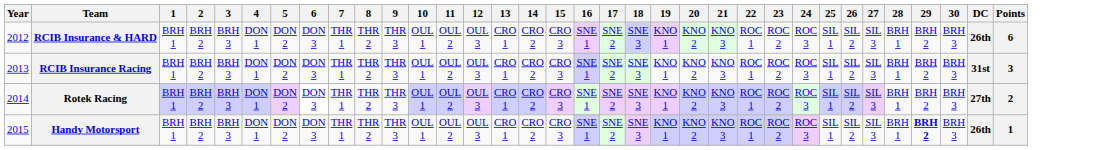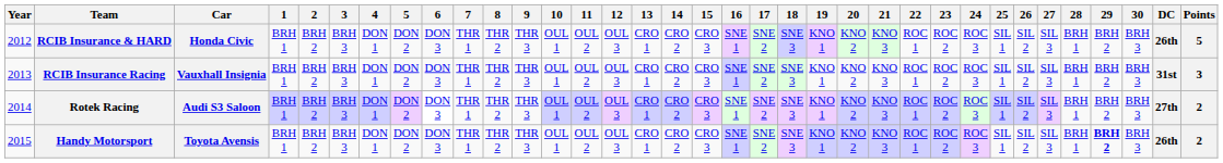 <table class="wikitable" style="text-align:center; font-size:85%">
 <tr>
 <th>Year</th>
 <th>Team</th>
+<th>Car</th>
 <th>1</th>
 <th>2</th>
 <th>3</th>
 <th>4</th>
 <th>5</th>
 <th>6</th>
 <th>7</th>
 <th>8</th>
 <th>9</th>
 <th>10</th>
 <th>11</th>
 <th>12</th>
 <th>13</th>
 <th>14</th>
 <th>15</th>
 <th>16</th>
 <th>17</th>
 <th>18</th>
 <th>19</th>
 <th>20</th>
 <th>21</th>
 <th>22</th>
 <th>23</th>
 <th>24</th>
 <th>25</th>
 <th>26</th>
 <th>27</th>
 <th>28</th>
 <th>29</th>
 <th>30</th>
 <th>DC</th>
 <th>Points</th>
 </tr>
 <tr>
 <td><a href='#'>2012</a></td>
 <th nowrap><a href='#'>RCIB Insurance & HARD</a></th>
+<th nowrap><a href='#'>Honda Civic</a></th>
 <td><a href='#'>BRH<br>1</a></td>
 <td><a href='#'>BRH<br>2</a></td>
 <td><a href='#'>BRH<br>3</a></td>
 <td><a href='#'>DON<br>1</a></td>
 <td><a href='#'>DON<br>2</a></td>
 <td><a href='#'>DON<br>3</a></td>
 <td><a href='#'>THR<br>1</a></td>
 <td><a href='#'>THR<br>2</a></td>
 <td><a href='#'>THR<br>3</a></td>
 <td><a href='#'>OUL<br>1</a></td>
 <td><a href='#'>OUL<br>2</a></td>
 <td><a href='#'>OUL<br>3</a></td>
 <td><a href='#'>CRO<br>1</a></td>
 <td><a href='#'>CRO<br>2</a></td>
 <td><a href='#'>CRO<br>3</a></td>
 <td style="background:#EFCFFF;"><a href='#'>SNE<br>1</a><br></td>
 <td style="background:#DFFFDF;"><a href='#'>SNE<br>2</a><br></td>
 <td style="background:#CFCFFF;"><a href='#'>SNE<br>3</a><br></td>
 <td style="background:#EFCFFF;"><a href='#'>KNO<br>1</a><br></td>
 <td style="background:#DFFFDF;"><a href='#'>KNO<br>2</a><br></td>
 <td style="background:#DFFFDF;"><a href='#'>KNO<br>3</a><br></td>
 <td><a href='#'>ROC<br>1</a></td>
 <td><a href='#'>ROC<br>2</a></td>
 <td><a href='#'>ROC<br>3</a></td>
 <td><a href='#'>SIL<br>1</a></td>
 <td><a href='#'>SIL<br>2</a></td>
 <td><a href='#'>SIL<br>3</a></td>
 <td><a href='#'>BRH<br>1</a></td>
 <td><a href='#'>BRH<br>2</a></td>
 <td><a href='#'>BRH<br>3</a></td>
 <th>26th</th>
-<th>6</th>
+<th>5</th>
 </tr>
 <tr>
 <td><a href='#'>2013</a></td>
 <th nowrap><a href='#'>RCIB Insurance Racing</a></th>
+<th nowrap><a href='#'>Vauxhall Insignia</a></th>
 <td><a href='#'>BRH<br>1</a></td>
 <td><a href='#'>BRH<br>2</a></td>
 <td><a href='#'>BRH<br>3</a></td>
 <td><a href='#'>DON<br>1</a></td>
 <td><a href='#'>DON<br>2</a></td>
 <td><a href='#'>DON<br>3</a></td>
 <td><a href='#'>THR<br>1</a></td>
 <td><a href='#'>THR<br>2</a></td>
 <td><a href='#'>THR<br>3</a></td>
 <td><a href='#'>OUL<br>1</a></td>
 <td><a href='#'>OUL<br>2</a></td>
 <td><a href='#'>OUL<br>3</a></td>
 <td><a href='#'>CRO<br>1</a></td>
 <td><a href='#'>CRO<br>2</a></td>
 <td><a href='#'>CRO<br>3</a></td>
 <td style="background:#CFCFFF;"><a href='#'>SNE<br>1</a><br></td>
 <td style="background:#DFFFDF;"><a href='#'>SNE<br>2</a><br></td>
 <td style="background:#DFFFDF;"><a href='#'>SNE<br>3</a><br></td>
 <td><a href='#'>KNO<br>1</a></td>
 <td><a href='#'>KNO<br>2</a></td>
 <td><a href='#'>KNO<br>3</a></td>
 <td><a href='#'>ROC<br>1</a></td>
 <td><a href='#'>ROC<br>2</a></td>
 <td><a href='#'>ROC<br>3</a></td>
 <td><a href='#'>SIL<br>1</a></td>
 <td><a href='#'>SIL<br>2</a></td>
 <td><a href='#'>SIL<br>3</a></td>
 <td><a href='#'>BRH<br>1</a></td>
 <td><a href='#'>BRH<br>2</a></td>
 <td><a href='#'>BRH<br>3</a></td>
 <th>31st</th>
 <th>3</th>
 </tr>
 <tr>
 <td><a href='#'>2014</a></td>
 <th nowrap>Rotek Racing</th>
+<th nowrap><a href='#'>Audi S3 Saloon</a></th>
 <td style="background:#CFCFFF;"><a href='#'>BRH<br>1</a><br></td>
 <td style="background:#CFCFFF;"><a href='#'>BRH<br>2</a><br></td>
 <td style="background:#CFCFFF;"><a href='#'>BRH<br>3</a><br></td>
 <td style="background:#CFCFFF;"><a href='#'>DON<br>1</a><br></td>
 <td style="background:#EFCFFF;"><a href='#'>DON<br>2</a><br></td>
 <td style="background:#FFFFFF;"><a href='#'>DON<br>3</a><br></td>
 <td><a href='#'>THR<br>1</a></td>
 <td><a href='#'>THR<br>2</a></td>
 <td><a href='#'>THR<br>3</a></td>
 <td style="background:#CFCFFF;"><a href='#'>OUL<br>1</a><br></td>
 <td style="background:#CFCFFF;"><a href='#'>OUL<br>2</a><br></td>
 <td style="background:#EFCFFF;"><a href='#'>OUL<br>3</a><br></td>
 <td style="background:#CFCFFF;"><a href='#'>CRO<br>1</a><br></td>
 <td style="background:#CFCFFF;"><a href='#'>CRO<br>2</a><br></td>
 <td style="background:#EFCFFF;"><a href='#'>CRO<br>3</a><br></td>
 <td style="background:#DFFFDF;"><a href='#'>SNE<br>1</a><br></td>
 <td style="background:#EFCFFF;"><a href='#'>SNE<br>2</a><br></td>
 <td style="background:#EFCFFF;"><a href='#'>SNE<br>3</a><br></td>
 <td style="background:#EFCFFF;"><a href='#'>KNO<br>1</a><br></td>
 <td style="background:#CFCFFF;"><a href='#'>KNO<br>2</a><br></td>
 <td style="background:#CFCFFF;"><a href='#'>KNO<br>3</a><br></td>
 <td style="background:#CFCFFF;"><a href='#'>ROC<br>1</a><br></td>
 <td style="background:#CFCFFF;"><a href='#'>ROC<br>2</a><br></td>
 <td style="background:#DFFFDF;"><a href='#'>ROC<br>3</a><br></td>
 <td style="background:#CFCFFF;"><a href='#'>SIL<br>1</a><br></td>
 <td style="background:#CFCFFF;"><a href='#'>SIL<br>2</a><br></td>
 <td style="background:#EFCFFF;"><a href='#'>SIL<br>3</a><br></td>
 <td><a href='#'>BRH<br>1</a></td>
 <td><a href='#'>BRH<br>2</a></td>
 <td><a href='#'>BRH<br>3</a></td>
 <th>27th</th>
 <th>2</th>
 </tr>
 <tr>
 <td><a href='#'>2015</a></td>
 <th nowrap><a href='#'>Handy Motorsport</a></th>
+<th nowrap><a href='#'>Toyota Avensis</a></th>
 <td style="background:;"><a href='#'>BRH<br>1</a></td>
 <td style="background:;"><a href='#'>BRH<br>2</a></td>
 <td style="background:;"><a href='#'>BRH<br>3</a></td>
 <td style="background:;"><a href='#'>DON<br>1</a></td>
 <td style="background:;"><a href='#'>DON<br>2</a></td>
 <td style="background:;"><a href='#'>DON<br>3</a></td>
 <td style="background:;"><a href='#'>THR<br>1</a></td>
 <td style="background:;"><a href='#'>THR<br>2</a></td>
 <td style="background:;"><a href='#'>THR<br>3</a></td>
 <td style="background:;"><a href='#'>OUL<br>1</a></td>
 <td style="background:;"><a href='#'>OUL<br>2</a></td>
 <td style="background:;"><a href='#'>OUL<br>3</a></td>
 <td style="background:;"><a href='#'>CRO<br>1</a></td>
 <td style="background:;"><a href='#'>CRO<br>2</a></td>
 <td style="background:;"><a href='#'>CRO<br>3</a></td>
 <td style="background:#CFCFFF;"><a href='#'>SNE<br>1</a><br></td>
 <td style="background:#DFFFDF;"><a href='#'>SNE<br>2</a><br></td>
 <td style="background:#EFCFFF;"><a href='#'>SNE<br>3</a><br></td>
 <td style="background:#CFCFFF;"><a href='#'>KNO<br>1</a><br></td>
 <td style="background:#CFCFFF;"><a href='#'>KNO<br>2</a><br></td>
 <td style="background:#CFCFFF;"><a href='#'>KNO<br>3</a><br></td>
 <td style="background:#CFCFFF;"><a href='#'>ROC<br>1</a><br></td>
 <td style="background:#CFCFFF;"><a href='#'>ROC<br>2</a><br></td>
 <td style="background:#EFCFFF;"><a href='#'>ROC<br>3</a><br></td>
 <td style="background:;"><a href='#'>SIL<br>1</a></td>
 <td style="background:;"><a href='#'>SIL<br>2</a></td>
 <td style="background:;"><a href='#'>SIL<br>3</a></td>
 <td style="background:;"><a href='#'>BRH<br>1</a></td>
 <td style="background:;"><strong><a href='#'>BRH<br>2</a></strong></td>
 <td style="background:;"><a href='#'>BRH<br>3</a></td>
 <th>26th</th>
-<th>1</th>
+<th>2</th>
 </tr>
 </table>
